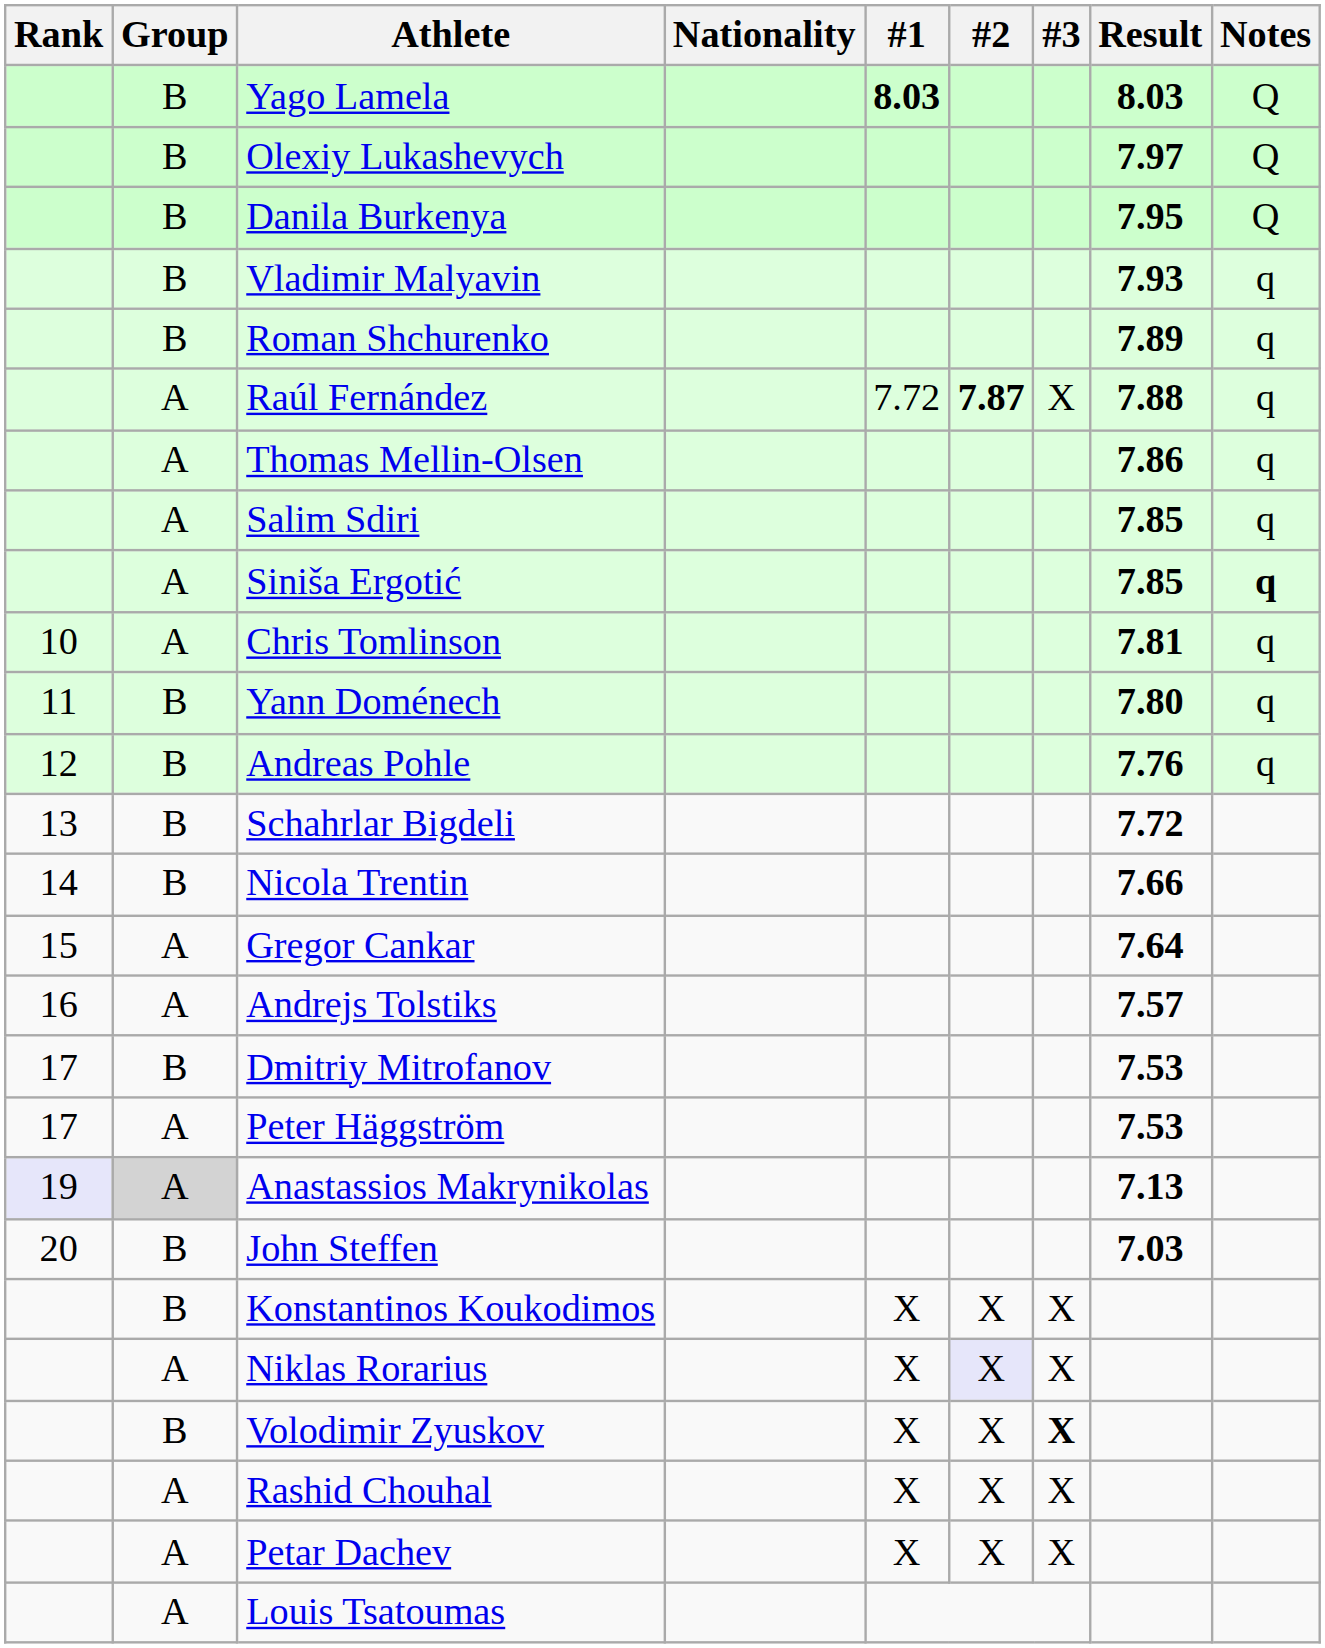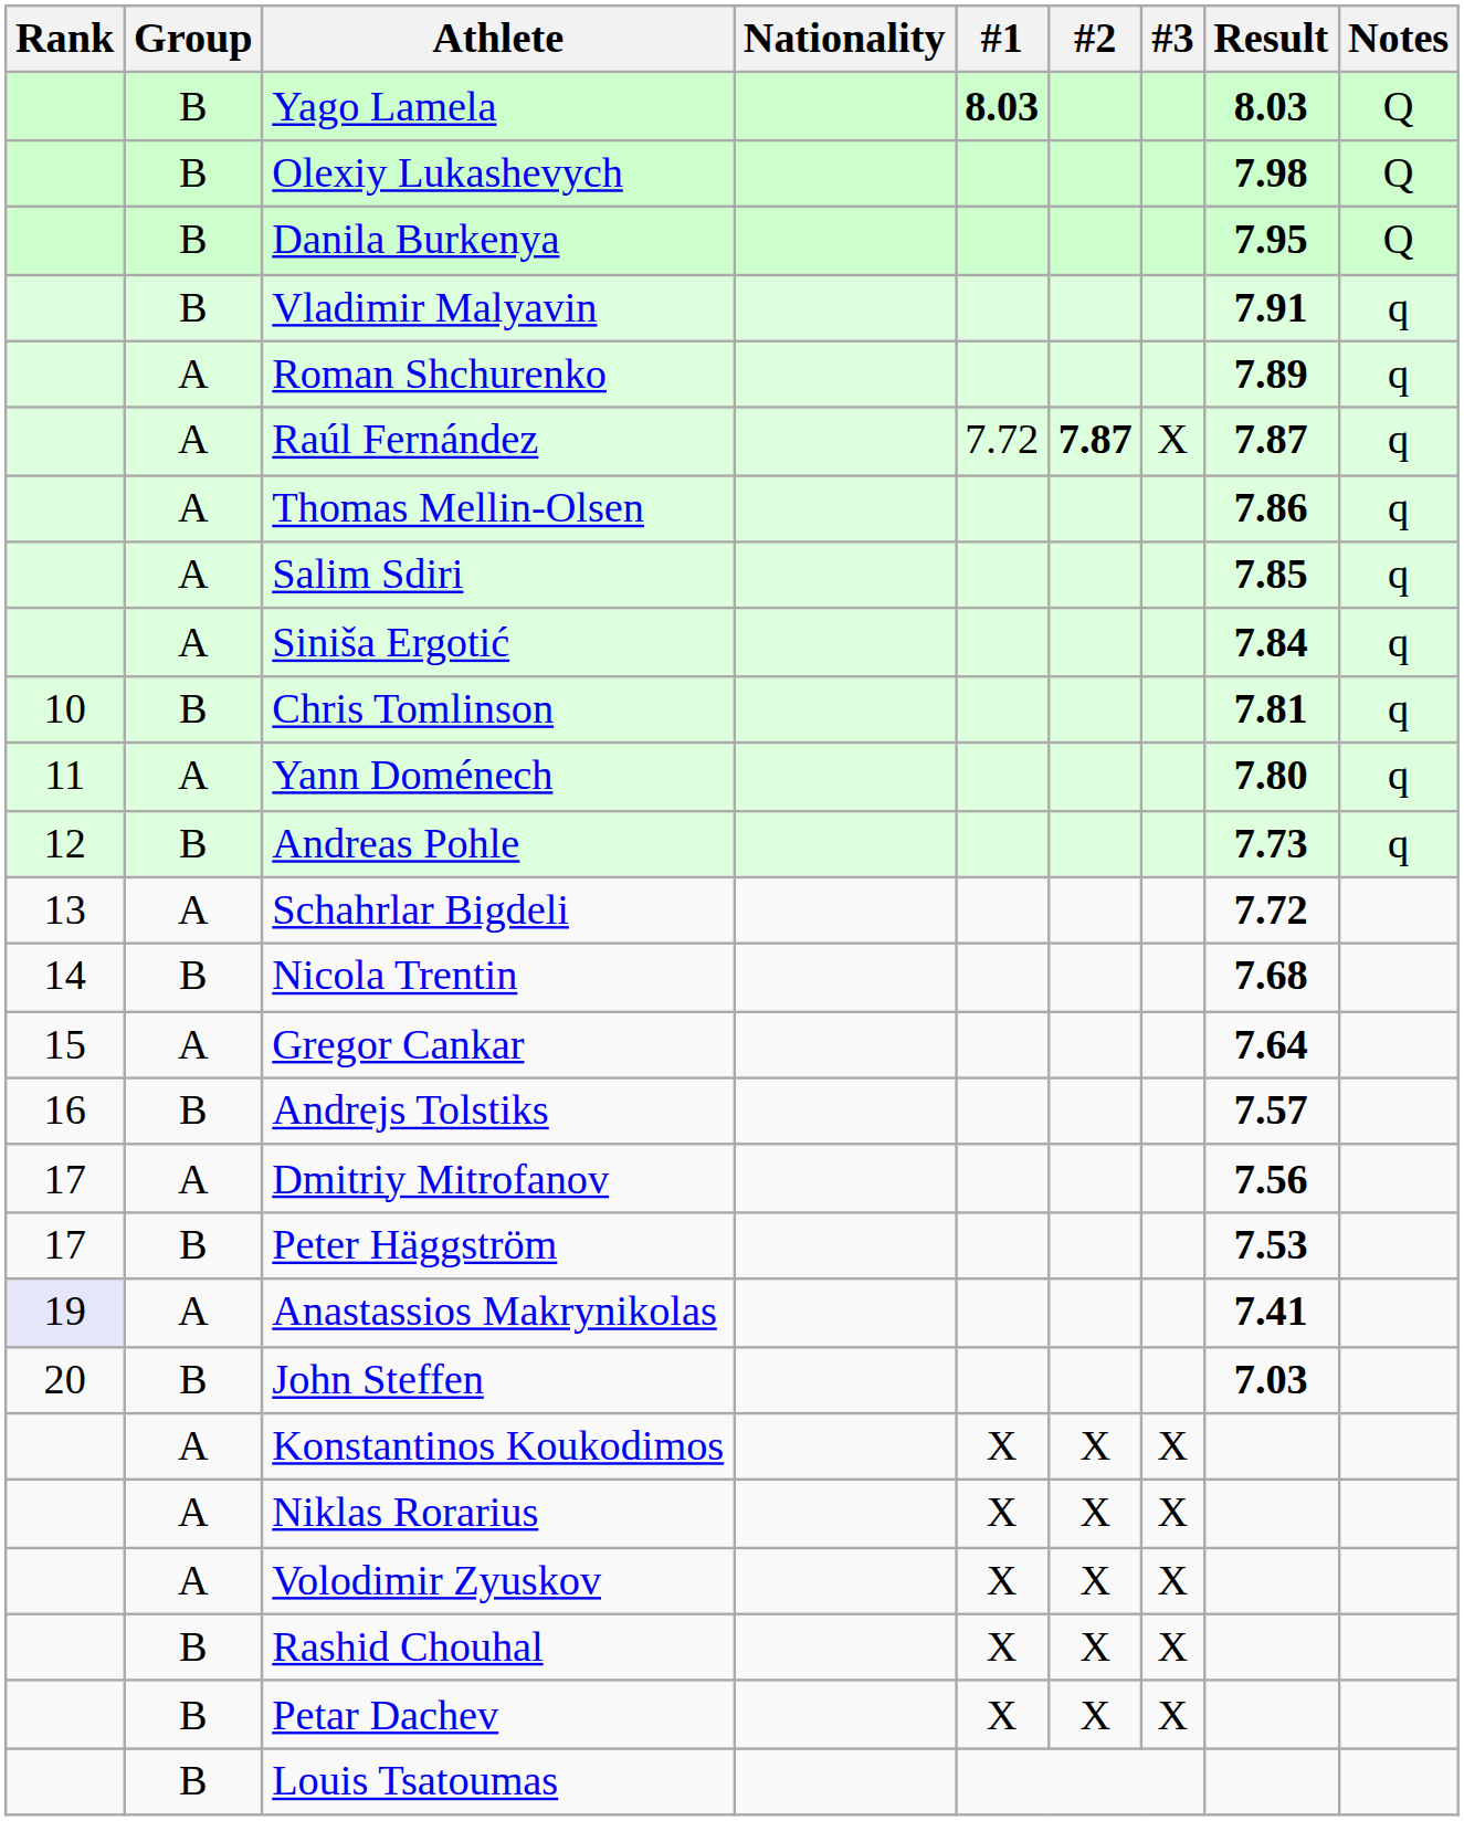 <table class="wikitable sortable" style="text-align:center">
 <tr>
 <th>Rank</th>
 <th>Group</th>
 <th>Athlete</th>
 <th>Nationality</th>
 <th>#1</th>
 <th>#2</th>
 <th>#3</th>
 <th>Result</th>
 <th>Notes</th>
 </tr>
 <tr bgcolor=ccffcc>
 <td></td>
 <td>B</td>
 <td align="left"><a href='#'>Yago Lamela</a></td>
 <td align=left></td>
 <td><strong>8.03</strong></td>
 <td></td>
 <td></td>
 <td><strong>8.03</strong></td>
 <td>Q</td>
 </tr>
 <tr bgcolor=ccffcc>
 <td></td>
 <td>B</td>
 <td align="left"><a href='#'>Olexiy Lukashevych</a></td>
 <td align=left></td>
 <td></td>
 <td></td>
 <td></td>
-<td><strong>7.97</strong></td>
+<td><strong>7.98</strong></td>
 <td>Q</td>
 </tr>
 <tr bgcolor=ccffcc>
 <td></td>
 <td>B</td>
 <td align="left"><a href='#'>Danila Burkenya</a></td>
 <td align=left></td>
 <td></td>
 <td></td>
 <td></td>
 <td><strong>7.95</strong></td>
 <td>Q</td>
 </tr>
 <tr bgcolor=ddffdd>
 <td></td>
 <td>B</td>
 <td align="left"><a href='#'>Vladimir Malyavin</a></td>
 <td align=left></td>
 <td></td>
 <td></td>
 <td></td>
-<td><strong>7.93</strong></td>
+<td><strong>7.91</strong></td>
 <td>q</td>
 </tr>
 <tr bgcolor=ddffdd>
 <td></td>
-<td>B</td>
+<td>A</td>
 <td align="left"><a href='#'>Roman Shchurenko</a></td>
 <td align=left></td>
 <td></td>
 <td></td>
 <td></td>
 <td><strong>7.89</strong></td>
 <td>q</td>
 </tr>
 <tr bgcolor=ddffdd>
 <td></td>
 <td>A</td>
 <td align="left"><a href='#'>Raúl Fernández</a></td>
 <td align=left></td>
 <td>7.72</td>
 <td><strong>7.87</strong></td>
 <td>X</td>
-<td><strong>7.88</strong></td>
+<td><strong>7.87</strong></td>
 <td>q</td>
 </tr>
 <tr bgcolor=ddffdd>
 <td></td>
 <td>A</td>
 <td align="left"><a href='#'>Thomas Mellin-Olsen</a></td>
 <td align=left></td>
 <td></td>
 <td></td>
 <td></td>
 <td><strong>7.86</strong></td>
 <td>q</td>
 </tr>
 <tr bgcolor=ddffdd>
 <td></td>
 <td>A</td>
 <td align="left"><a href='#'>Salim Sdiri</a></td>
 <td align=left></td>
 <td></td>
 <td></td>
 <td></td>
 <td><strong>7.85</strong></td>
 <td>q</td>
 </tr>
 <tr bgcolor=ddffdd>
 <td></td>
 <td>A</td>
 <td align="left"><a href='#'>Siniša Ergotić</a></td>
 <td align=left></td>
 <td></td>
 <td></td>
 <td></td>
-<td><strong>7.85</strong></td>
-<td><strong>q</strong></td>
+<td><strong>7.84</strong></td>
+<td>q</td>
 </tr>
 <tr bgcolor=ddffdd>
 <td>10</td>
-<td>A</td>
+<td>B</td>
 <td align="left"><a href='#'>Chris Tomlinson</a></td>
 <td align=left></td>
 <td></td>
 <td></td>
 <td></td>
 <td><strong>7.81</strong></td>
 <td>q</td>
 </tr>
 <tr bgcolor=ddffdd>
 <td>11</td>
-<td>B</td>
+<td>A</td>
 <td align="left"><a href='#'>Yann Doménech</a></td>
 <td align=left></td>
 <td></td>
 <td></td>
 <td></td>
 <td><strong>7.80</strong></td>
 <td>q</td>
 </tr>
 <tr bgcolor=ddffdd>
 <td>12</td>
 <td>B</td>
 <td align="left"><a href='#'>Andreas Pohle</a></td>
 <td align=left></td>
 <td></td>
 <td></td>
 <td></td>
-<td><strong>7.76</strong></td>
+<td><strong>7.73</strong></td>
 <td>q</td>
 </tr>
 <tr>
 <td>13</td>
-<td>B</td>
+<td>A</td>
 <td align="left"><a href='#'>Schahrlar Bigdeli</a></td>
 <td align=left></td>
 <td></td>
 <td></td>
 <td></td>
 <td><strong>7.72</strong></td>
 <td></td>
 </tr>
 <tr>
 <td>14</td>
 <td>B</td>
 <td align="left"><a href='#'>Nicola Trentin</a></td>
 <td align=left></td>
 <td></td>
 <td></td>
 <td></td>
-<td><strong>7.66</strong></td>
+<td><strong>7.68</strong></td>
 <td></td>
 </tr>
 <tr>
 <td>15</td>
 <td>A</td>
 <td align="left"><a href='#'>Gregor Cankar</a></td>
 <td align=left></td>
 <td></td>
 <td></td>
 <td></td>
 <td><strong>7.64</strong></td>
 <td></td>
 </tr>
 <tr>
 <td>16</td>
-<td>A</td>
+<td>B</td>
 <td align="left"><a href='#'>Andrejs Tolstiks</a></td>
 <td align=left></td>
 <td></td>
 <td></td>
 <td></td>
 <td><strong>7.57</strong></td>
 <td></td>
 </tr>
 <tr>
 <td>17</td>
-<td>B</td>
+<td>A</td>
 <td align="left"><a href='#'>Dmitriy Mitrofanov</a></td>
 <td align=left></td>
 <td></td>
 <td></td>
 <td></td>
-<td><strong>7.53</strong></td>
+<td><strong>7.56</strong></td>
 <td></td>
 </tr>
 <tr>
 <td>17</td>
-<td>A</td>
+<td>B</td>
 <td align="left"><a href='#'>Peter Häggström</a></td>
 <td align=left></td>
 <td></td>
 <td></td>
 <td></td>
 <td><strong>7.53</strong></td>
 <td></td>
 </tr>
 <tr>
 <td style="background: lavender;">19</td>
-<td style="background: lightgrey;">A</td>
+<td>A</td>
 <td align="left"><a href='#'>Anastassios Makrynikolas</a></td>
 <td align=left></td>
 <td></td>
 <td></td>
 <td></td>
-<td><strong>7.13</strong></td>
+<td><strong>7.41</strong></td>
 <td></td>
 </tr>
 <tr>
 <td>20</td>
 <td>B</td>
 <td align="left"><a href='#'>John Steffen</a></td>
 <td align=left></td>
 <td></td>
 <td></td>
 <td></td>
 <td><strong>7.03</strong></td>
 <td></td>
 </tr>
 <tr>
 <td></td>
-<td>B</td>
+<td>A</td>
 <td align="left"><a href='#'>Konstantinos Koukodimos</a></td>
 <td align=left></td>
 <td>X</td>
 <td>X</td>
 <td>X</td>
 <td><strong></strong></td>
 <td></td>
 </tr>
 <tr>
 <td></td>
 <td>A</td>
 <td align="left"><a href='#'>Niklas Rorarius</a></td>
 <td align=left></td>
 <td>X</td>
-<td style="background: lavender;">X</td>
+<td>X</td>
+<td>X</td>
+<td><strong></strong></td>
+<td></td>
+</tr>
+<tr>
+<td></td>
+<td>A</td>
+<td align="left"><a href='#'>Volodimir Zyuskov</a></td>
+<td align=left></td>
+<td>X</td>
+<td>X</td>
 <td>X</td>
 <td><strong></strong></td>
 <td></td>
 </tr>
 <tr>
 <td></td>
 <td>B</td>
-<td align="left"><a href='#'>Volodimir Zyuskov</a></td>
-<td align=left></td>
-<td>X</td>
-<td>X</td>
-<td><strong>X</strong></td>
-<td><strong></strong></td>
-<td></td>
-</tr>
-<tr>
-<td></td>
-<td>A</td>
 <td align="left"><a href='#'>Rashid Chouhal</a></td>
 <td align=left></td>
 <td>X</td>
 <td>X</td>
 <td>X</td>
 <td><strong></strong></td>
 <td></td>
 </tr>
 <tr>
 <td></td>
-<td>A</td>
+<td>B</td>
 <td align="left"><a href='#'>Petar Dachev</a></td>
 <td align=left></td>
 <td>X</td>
 <td>X</td>
 <td>X</td>
 <td><strong></strong></td>
 <td></td>
 </tr>
 <tr>
 <td></td>
-<td>A</td>
+<td>B</td>
 <td align="left"><a href='#'>Louis Tsatoumas</a></td>
 <td align=left></td>
 <td colspan=3></td>
 <td><strong></strong></td>
 <td></td>
 </tr>
 </table>
